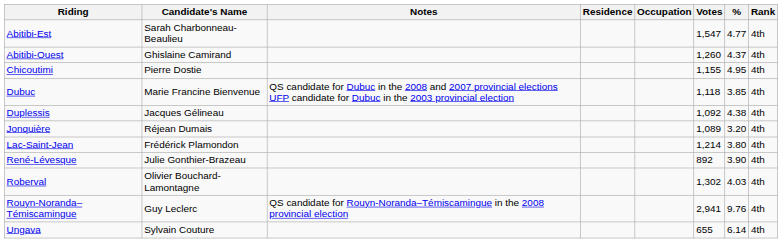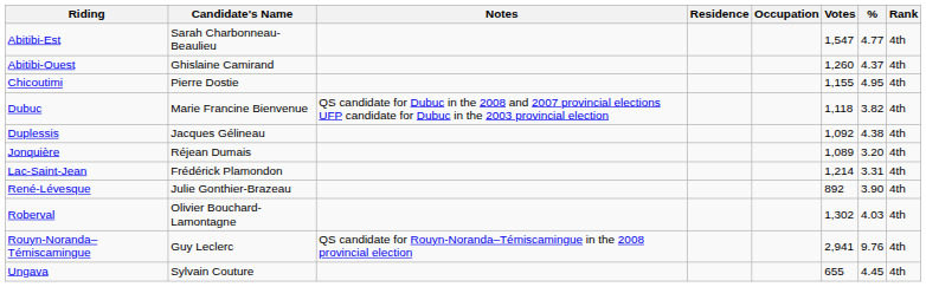 <table class="wikitable sortable">
 <tr>
 <th>Riding<br></th>
 <th>Candidate's Name</th>
 <th>Notes</th>
 <th>Residence</th>
 <th>Occupation</th>
 <th>Votes</th>
 <th>%</th>
 <th>Rank</th>
 </tr>
 <tr>
 <td><a href='#'>Abitibi-Est</a></td>
 <td>Sarah Charbonneau-Beaulieu</td>
 <td></td>
 <td></td>
 <td></td>
 <td>1,547</td>
 <td>4.77</td>
 <td>4th</td>
 </tr>
 <tr>
 <td><a href='#'>Abitibi-Ouest</a></td>
 <td>Ghislaine Camirand</td>
 <td></td>
 <td></td>
 <td></td>
 <td>1,260</td>
 <td>4.37</td>
 <td>4th</td>
 </tr>
 <tr>
 <td><a href='#'>Chicoutimi</a></td>
 <td>Pierre Dostie</td>
 <td></td>
 <td></td>
 <td></td>
 <td>1,155</td>
 <td>4.95</td>
 <td>4th</td>
 </tr>
 <tr>
 <td><a href='#'>Dubuc</a></td>
 <td>Marie Francine Bienvenue</td>
 <td>QS candidate for <a href='#'>Dubuc</a> in the <a href='#'>2008</a> and <a href='#'>2007 provincial elections</a> <br> <a href='#'>UFP</a> candidate for <a href='#'>Dubuc</a> in the <a href='#'>2003 provincial election</a></td>
 <td></td>
 <td></td>
 <td>1,118</td>
-<td>3.85</td>
+<td>3.82</td>
 <td>4th</td>
 </tr>
 <tr>
 <td><a href='#'>Duplessis</a></td>
 <td>Jacques Gélineau</td>
 <td></td>
 <td></td>
 <td></td>
 <td>1,092</td>
 <td>4.38</td>
 <td>4th</td>
 </tr>
 <tr>
 <td><a href='#'>Jonquière</a></td>
 <td>Réjean Dumais</td>
 <td></td>
 <td></td>
 <td></td>
 <td>1,089</td>
 <td>3.20</td>
 <td>4th</td>
 </tr>
 <tr>
 <td><a href='#'>Lac-Saint-Jean</a></td>
 <td>Frédérick Plamondon</td>
 <td></td>
 <td></td>
 <td></td>
 <td>1,214</td>
-<td>3.80</td>
+<td>3.31</td>
 <td>4th</td>
 </tr>
 <tr>
 <td><a href='#'>René-Lévesque</a></td>
 <td>Julie Gonthier-Brazeau</td>
 <td></td>
 <td></td>
 <td></td>
 <td>892</td>
 <td>3.90</td>
 <td>4th</td>
 </tr>
 <tr>
 <td><a href='#'>Roberval</a></td>
 <td>Olivier Bouchard-Lamontagne</td>
 <td></td>
 <td></td>
 <td></td>
 <td>1,302</td>
 <td>4.03</td>
 <td>4th</td>
 </tr>
 <tr>
 <td><a href='#'>Rouyn-Noranda–Témiscamingue</a></td>
 <td>Guy Leclerc</td>
 <td>QS candidate for <a href='#'>Rouyn-Noranda–Témiscamingue</a> in the <a href='#'>2008 provincial election</a></td>
 <td></td>
 <td></td>
 <td>2,941</td>
 <td>9.76</td>
 <td>4th</td>
 </tr>
 <tr>
 <td><a href='#'>Ungava</a></td>
 <td>Sylvain Couture</td>
 <td></td>
 <td></td>
 <td></td>
 <td>655</td>
-<td>6.14</td>
+<td>4.45</td>
 <td>4th</td>
 </tr>
 </table>
